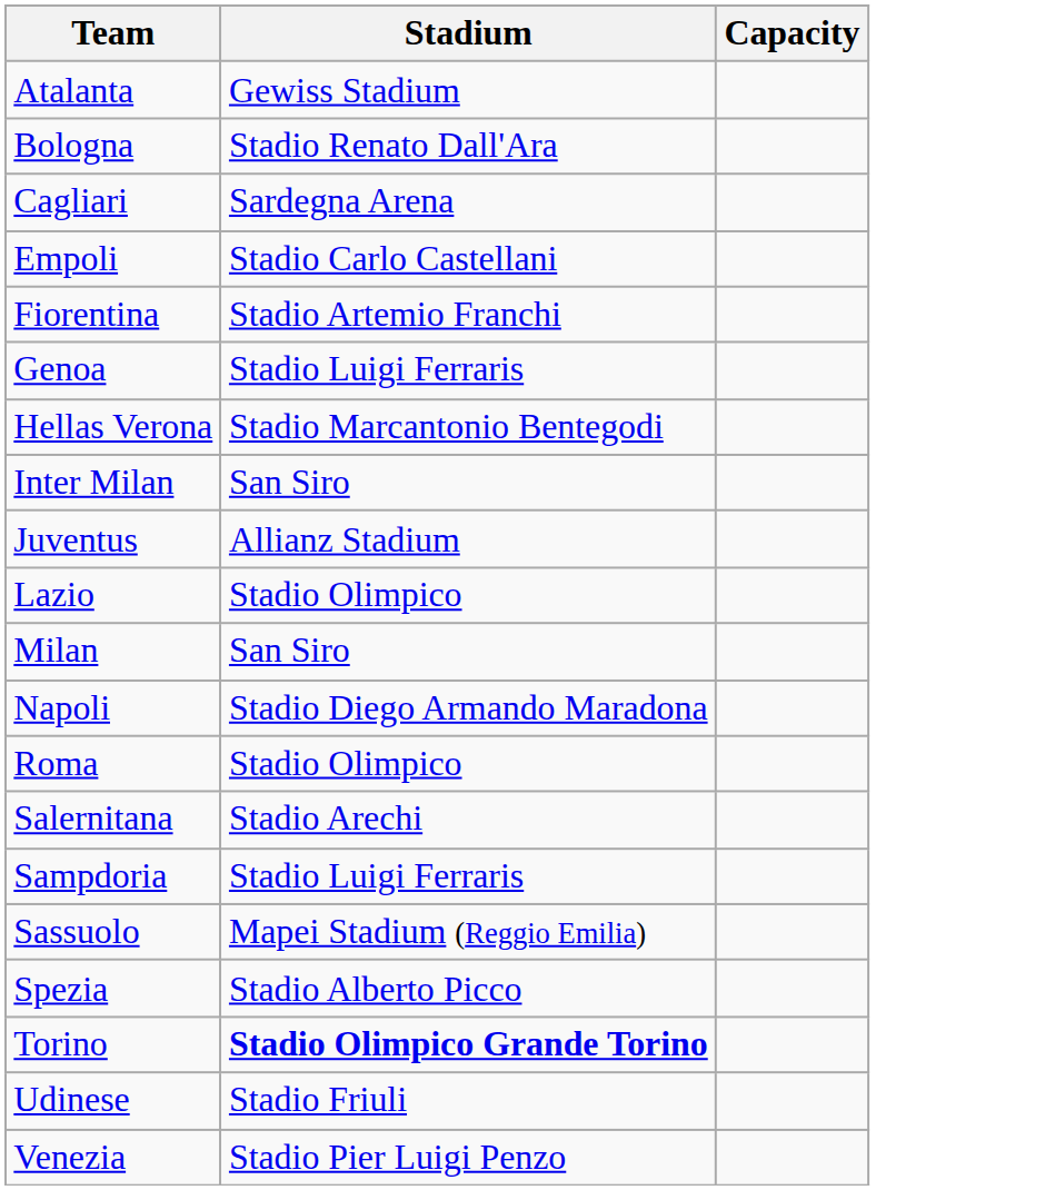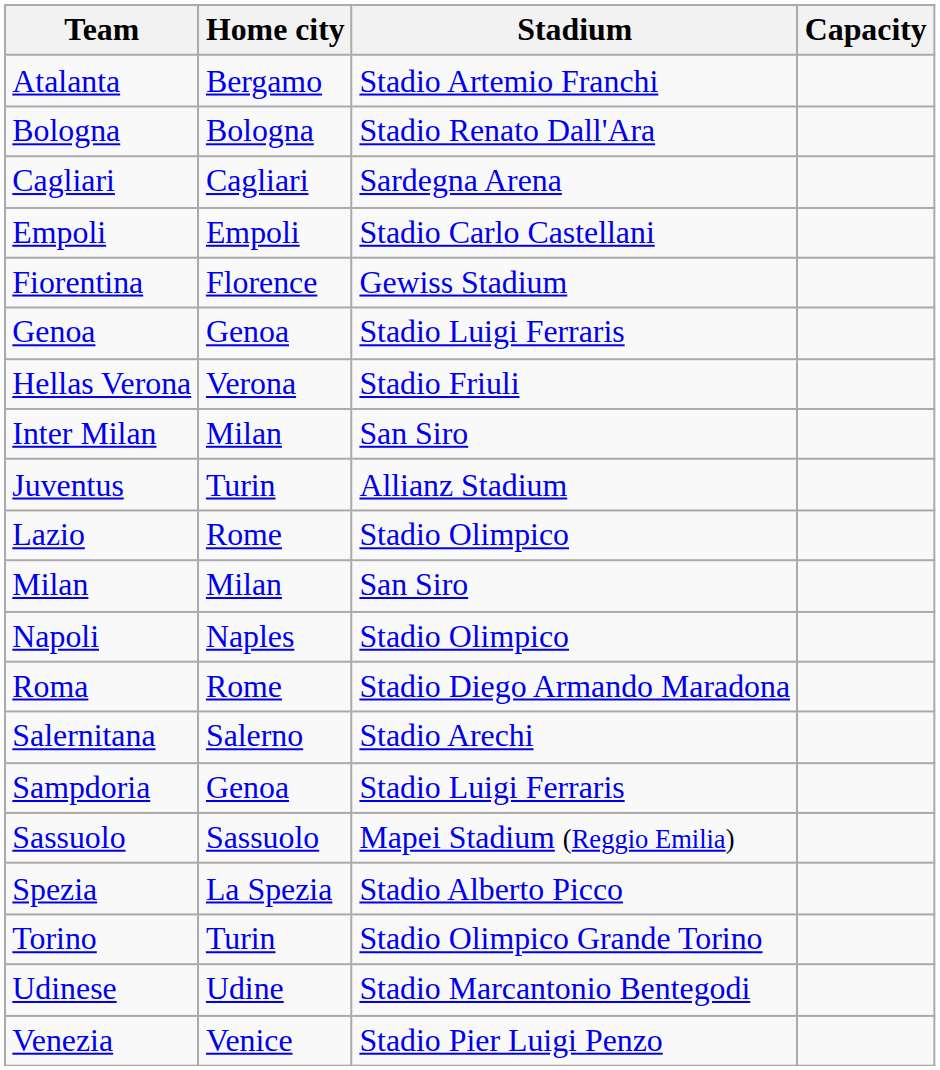 <table class="wikitable sortable">
 <tr>
 <th>Team</th>
+<th>Home city</th>
 <th>Stadium</th>
 <th>Capacity</th>
 </tr>
 <tr>
 <td><a href='#'>Atalanta</a></td>
-<td><a href='#'>Gewiss Stadium</a></td>
+<td><a href='#'>Bergamo</a></td>
+<td><a href='#'>Stadio Artemio Franchi</a></td>
 <td style="text-align:center;"></td>
 </tr>
 <tr>
+<td><a href='#'>Bologna</a></td>
 <td><a href='#'>Bologna</a></td>
 <td><a href='#'>Stadio Renato Dall'Ara</a></td>
 <td style="text-align:center;"></td>
 </tr>
 <tr>
 <td><a href='#'>Cagliari</a></td>
+<td><a href='#'>Cagliari</a></td>
 <td><a href='#'>Sardegna Arena</a></td>
 <td style="text-align:center;"></td>
 </tr>
 <tr>
+<td><a href='#'>Empoli</a></td>
 <td><a href='#'>Empoli</a></td>
 <td><a href='#'>Stadio Carlo Castellani</a></td>
 <td style="text-align:center;"></td>
 </tr>
 <tr>
 <td><a href='#'>Fiorentina</a></td>
-<td><a href='#'>Stadio Artemio Franchi</a></td>
+<td><a href='#'>Florence</a></td>
+<td><a href='#'>Gewiss Stadium</a></td>
 <td style="text-align:center;"></td>
 </tr>
 <tr>
+<td><a href='#'>Genoa</a></td>
 <td><a href='#'>Genoa</a></td>
 <td><a href='#'>Stadio Luigi Ferraris</a></td>
 <td style="text-align:center;"></td>
 </tr>
 <tr>
 <td><a href='#'>Hellas Verona</a></td>
-<td><a href='#'>Stadio Marcantonio Bentegodi</a></td>
+<td><a href='#'>Verona</a></td>
+<td><a href='#'>Stadio Friuli</a></td>
 <td style="text-align:center;"></td>
 </tr>
 <tr>
 <td><a href='#'>Inter Milan</a></td>
+<td><a href='#'>Milan</a></td>
 <td><a href='#'>San Siro</a></td>
 <td style="text-align:center;"></td>
 </tr>
 <tr>
 <td><a href='#'>Juventus</a></td>
+<td><a href='#'>Turin</a></td>
 <td><a href='#'>Allianz Stadium</a></td>
 <td style="text-align:center;"></td>
 </tr>
 <tr>
 <td><a href='#'>Lazio</a></td>
+<td><a href='#'>Rome</a></td>
 <td><a href='#'>Stadio Olimpico</a></td>
 <td style="text-align:center;"></td>
 </tr>
 <tr>
+<td><a href='#'>Milan</a></td>
 <td><a href='#'>Milan</a></td>
 <td><a href='#'>San Siro</a></td>
 <td style="text-align:center;"></td>
 </tr>
 <tr>
 <td><a href='#'>Napoli</a></td>
+<td><a href='#'>Naples</a></td>
+<td><a href='#'>Stadio Olimpico</a></td>
+<td style="text-align:center;"></td>
+</tr>
+<tr>
+<td><a href='#'>Roma</a></td>
+<td><a href='#'>Rome</a></td>
 <td><a href='#'>Stadio Diego Armando Maradona</a></td>
 <td style="text-align:center;"></td>
 </tr>
 <tr>
-<td><a href='#'>Roma</a></td>
-<td><a href='#'>Stadio Olimpico</a></td>
-<td style="text-align:center;"></td>
-</tr>
-<tr>
 <td><a href='#'>Salernitana</a></td>
+<td><a href='#'>Salerno</a></td>
 <td><a href='#'>Stadio Arechi</a></td>
 <td style="text-align:center;"></td>
 </tr>
 <tr>
 <td><a href='#'>Sampdoria</a></td>
+<td><a href='#'>Genoa</a></td>
 <td><a href='#'>Stadio Luigi Ferraris</a></td>
 <td style="text-align:center;"></td>
 </tr>
 <tr>
+<td><a href='#'>Sassuolo</a></td>
 <td><a href='#'>Sassuolo</a></td>
 <td><a href='#'>Mapei Stadium</a> <small>(<a href='#'>Reggio Emilia</a>)</small></td>
 <td style="text-align:center;"></td>
 </tr>
 <tr>
 <td><a href='#'>Spezia</a></td>
+<td><a href='#'>La Spezia</a></td>
 <td><a href='#'>Stadio Alberto Picco</a></td>
 <td style="text-align:center;"></td>
 </tr>
 <tr>
 <td><a href='#'>Torino</a></td>
-<td><strong><a href='#'>Stadio Olimpico Grande Torino</a></strong></td>
+<td><a href='#'>Turin</a></td>
+<td><a href='#'>Stadio Olimpico Grande Torino</a></td>
 <td style="text-align:center;"></td>
 </tr>
 <tr>
 <td><a href='#'>Udinese</a></td>
-<td><a href='#'>Stadio Friuli</a></td>
+<td><a href='#'>Udine</a></td>
+<td><a href='#'>Stadio Marcantonio Bentegodi</a></td>
 <td style="text-align:center;"></td>
 </tr>
 <tr>
 <td><a href='#'>Venezia</a></td>
+<td><a href='#'>Venice</a></td>
 <td><a href='#'>Stadio Pier Luigi Penzo</a></td>
 <td style="text-align:center;"></td>
 </tr>
 </table>
